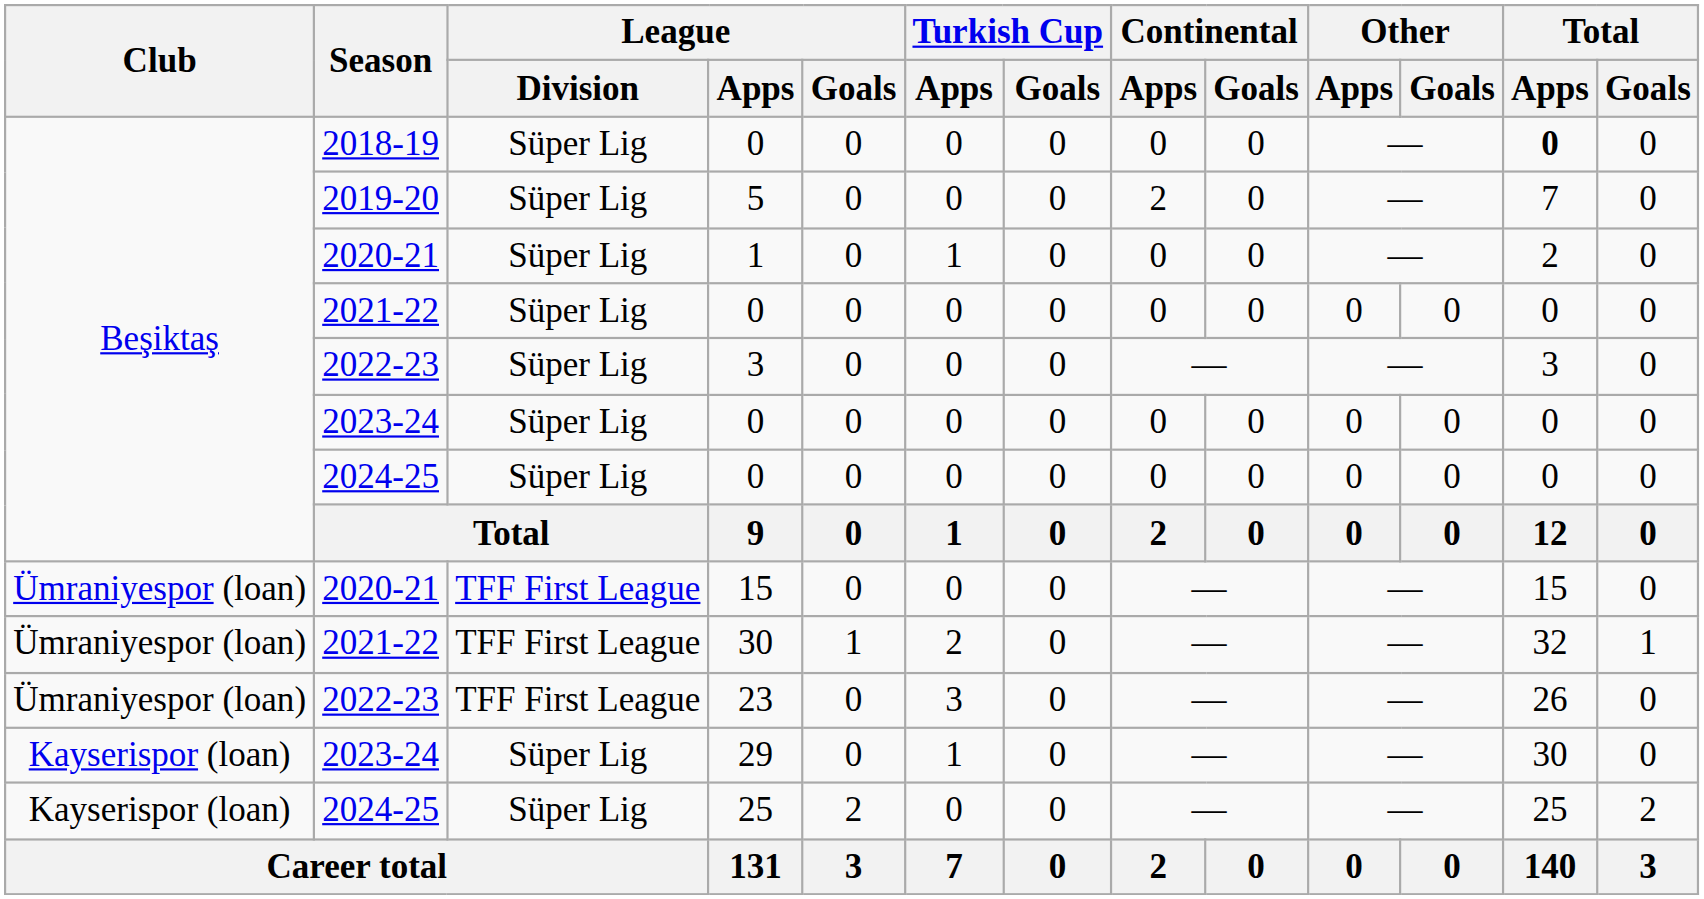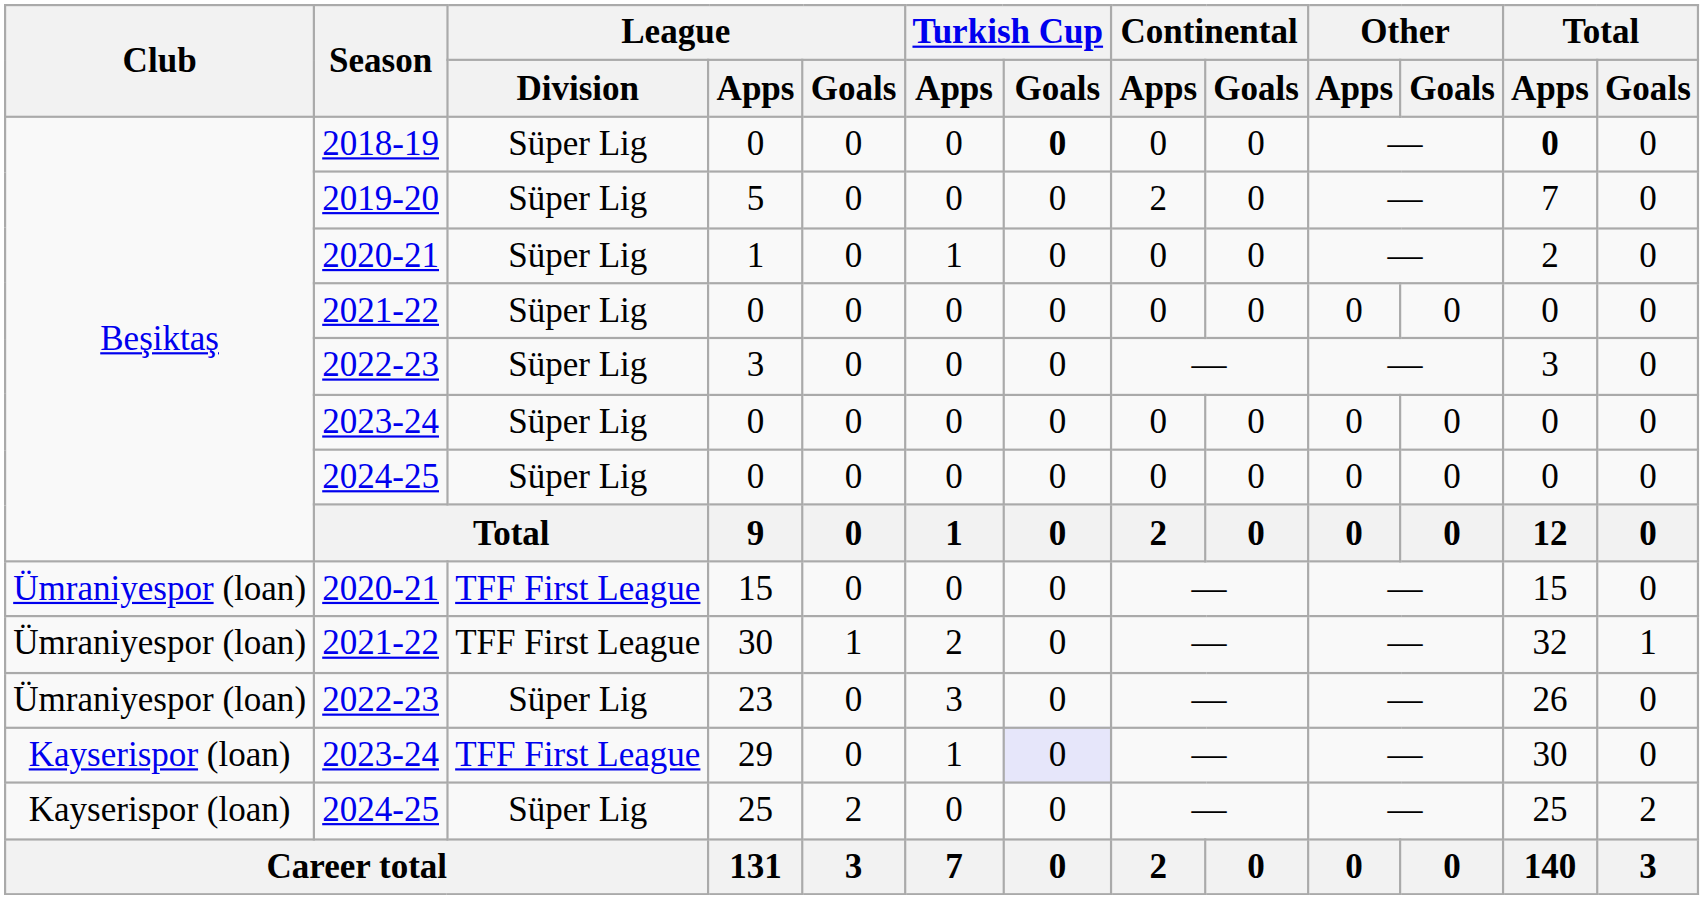 <table class="wikitable" style="text-align: center">
 <tr>
 <th rowspan="2">Club</th>
 <th rowspan="2">Season</th>
 <th colspan="3">League</th>
 <th colspan="2"><a href='#'>Turkish Cup</a></th>
 <th colspan="2">Continental</th>
 <th colspan="2">Other</th>
 <th colspan="2">Total</th>
 </tr>
 <tr>
 <th>Division</th>
 <th>Apps</th>
 <th>Goals</th>
 <th>Apps</th>
 <th>Goals</th>
 <th>Apps</th>
 <th>Goals</th>
 <th>Apps</th>
 <th>Goals</th>
 <th>Apps</th>
 <th>Goals</th>
 </tr>
 <tr>
 <td rowspan="8"><a href='#'>Beşiktaş</a></td>
 <td><a href='#'>2018-19</a></td>
 <td>Süper Lig</td>
 <td>0</td>
 <td>0</td>
 <td>0</td>
-<td>0</td>
+<td><strong>0</strong></td>
 <td>0</td>
 <td>0</td>
 <td colspan="2">—</td>
 <td><strong>0</strong></td>
 <td>0</td>
 </tr>
 <tr>
 <td><a href='#'>2019-20</a></td>
 <td>Süper Lig</td>
 <td>5</td>
 <td>0</td>
 <td>0</td>
 <td>0</td>
 <td>2</td>
 <td>0</td>
 <td colspan="2">—</td>
 <td>7</td>
 <td>0</td>
 </tr>
 <tr>
 <td><a href='#'>2020-21</a></td>
 <td>Süper Lig</td>
 <td>1</td>
 <td>0</td>
 <td>1</td>
 <td>0</td>
 <td>0</td>
 <td>0</td>
 <td colspan="2">—</td>
 <td>2</td>
 <td>0</td>
 </tr>
 <tr>
 <td><a href='#'>2021-22</a></td>
 <td>Süper Lig</td>
 <td>0</td>
 <td>0</td>
 <td>0</td>
 <td>0</td>
 <td>0</td>
 <td>0</td>
 <td>0</td>
 <td>0</td>
 <td>0</td>
 <td>0</td>
 </tr>
 <tr>
 <td><a href='#'>2022-23</a></td>
 <td>Süper Lig</td>
 <td>3</td>
 <td>0</td>
 <td>0</td>
 <td>0</td>
 <td colspan="2">—</td>
 <td colspan="2">—</td>
 <td>3</td>
 <td>0</td>
 </tr>
 <tr>
 <td><a href='#'>2023-24</a></td>
 <td>Süper Lig</td>
 <td>0</td>
 <td>0</td>
 <td>0</td>
 <td>0</td>
 <td>0</td>
 <td>0</td>
 <td>0</td>
 <td>0</td>
 <td>0</td>
 <td>0</td>
 </tr>
 <tr>
 <td><a href='#'>2024-25</a></td>
 <td>Süper Lig</td>
 <td>0</td>
 <td>0</td>
 <td>0</td>
 <td>0</td>
 <td>0</td>
 <td>0</td>
 <td>0</td>
 <td>0</td>
 <td>0</td>
 <td>0</td>
 </tr>
 <tr>
 <th colspan="2">Total</th>
 <th>9</th>
 <th>0</th>
 <th>1</th>
 <th>0</th>
 <th>2</th>
 <th>0</th>
 <th>0</th>
 <th>0</th>
 <th>12</th>
 <th>0</th>
 </tr>
 <tr>
 <td><a href='#'>Ümraniyespor</a> (loan)</td>
 <td><a href='#'>2020-21</a></td>
 <td><a href='#'>TFF First League</a></td>
 <td>15</td>
 <td>0</td>
 <td>0</td>
 <td>0</td>
 <td colspan="2">—</td>
 <td colspan="2">—</td>
 <td>15</td>
 <td>0</td>
 </tr>
 <tr>
 <td>Ümraniyespor (loan)</td>
 <td><a href='#'>2021-22</a></td>
 <td>TFF First League</td>
 <td>30</td>
 <td>1</td>
 <td>2</td>
 <td>0</td>
 <td colspan="2">—</td>
 <td colspan="2">—</td>
 <td>32</td>
 <td>1</td>
 </tr>
 <tr>
 <td>Ümraniyespor (loan)</td>
 <td><a href='#'>2022-23</a></td>
-<td>TFF First League</td>
+<td>Süper Lig</td>
 <td>23</td>
 <td>0</td>
 <td>3</td>
 <td>0</td>
 <td colspan="2">—</td>
 <td colspan="2">—</td>
 <td>26</td>
 <td>0</td>
 </tr>
 <tr>
 <td><a href='#'>Kayserispor</a> (loan)</td>
 <td><a href='#'>2023-24</a></td>
-<td>Süper Lig</td>
+<td><a href='#'>TFF First League</a></td>
 <td>29</td>
 <td>0</td>
 <td>1</td>
-<td>0</td>
+<td style="background: lavender;">0</td>
 <td colspan="2">—</td>
 <td colspan="2">—</td>
 <td>30</td>
 <td>0</td>
 </tr>
 <tr>
 <td>Kayserispor (loan)</td>
 <td><a href='#'>2024-25</a></td>
 <td>Süper Lig</td>
 <td>25</td>
 <td>2</td>
 <td>0</td>
 <td>0</td>
 <td colspan="2">—</td>
 <td colspan="2">—</td>
 <td>25</td>
 <td>2</td>
 </tr>
 <tr>
 <th colspan="3">Career total</th>
 <th>131</th>
 <th>3</th>
 <th>7</th>
 <th>0</th>
 <th>2</th>
 <th>0</th>
 <th>0</th>
 <th>0</th>
 <th>140</th>
 <th>3</th>
 </tr>
 </table>
